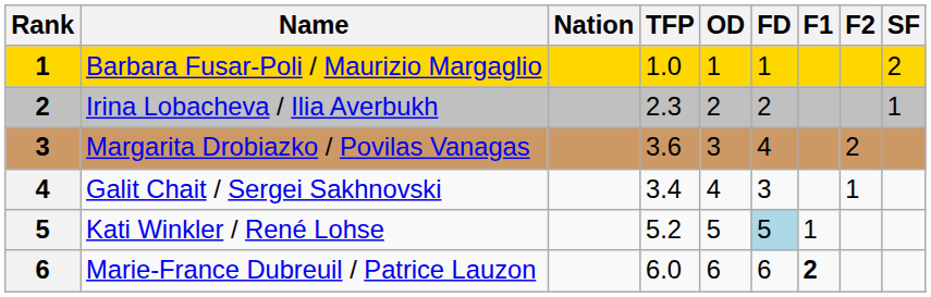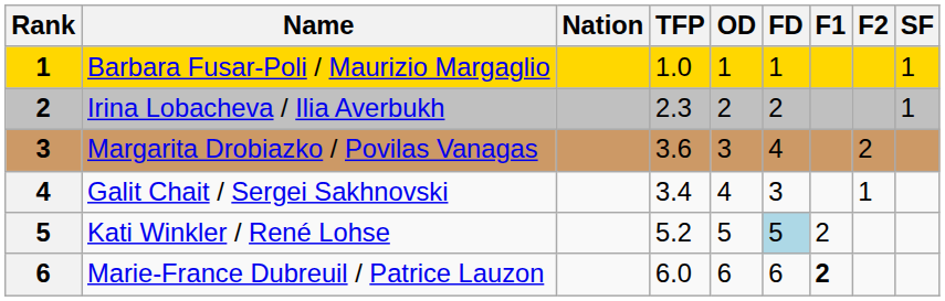 <table class="wikitable">
 <tr>
 <th>Rank</th>
 <th>Name</th>
 <th>Nation</th>
 <th>TFP</th>
 <th>OD</th>
 <th>FD</th>
 <th>F1</th>
 <th>F2</th>
 <th>SF</th>
 </tr>
 <tr bgcolor="gold">
 <td align="center"><strong>1</strong></td>
 <td><a href='#'>Barbara Fusar-Poli</a> / <a href='#'>Maurizio Margaglio</a></td>
 <td></td>
 <td>1.0</td>
 <td>1</td>
 <td>1</td>
 <td></td>
 <td></td>
-<td>2</td>
+<td>1</td>
 </tr>
 <tr bgcolor="silver">
 <td align="center"><strong>2</strong></td>
 <td><a href='#'>Irina Lobacheva</a> / <a href='#'>Ilia Averbukh</a></td>
 <td></td>
 <td>2.3</td>
 <td>2</td>
 <td>2</td>
 <td></td>
 <td></td>
 <td>1</td>
 </tr>
 <tr bgcolor="cc9966">
 <td align="center"><strong>3</strong></td>
 <td><a href='#'>Margarita Drobiazko</a> / <a href='#'>Povilas Vanagas</a></td>
 <td></td>
 <td>3.6</td>
 <td>3</td>
 <td>4</td>
 <td></td>
 <td>2</td>
 <td></td>
 </tr>
 <tr>
 <th>4</th>
 <td><a href='#'>Galit Chait</a> / <a href='#'>Sergei Sakhnovski</a></td>
 <td></td>
 <td>3.4</td>
 <td>4</td>
 <td>3</td>
 <td></td>
 <td>1</td>
 <td></td>
 </tr>
 <tr>
 <th>5</th>
 <td><a href='#'>Kati Winkler</a> / <a href='#'>René Lohse</a></td>
 <td></td>
 <td>5.2</td>
 <td>5</td>
 <td style="background: lightblue;">5</td>
-<td>1</td>
+<td>2</td>
 <td></td>
 <td></td>
 </tr>
 <tr>
 <th>6</th>
 <td><a href='#'>Marie-France Dubreuil</a> / <a href='#'>Patrice Lauzon</a></td>
 <td></td>
 <td>6.0</td>
 <td>6</td>
 <td>6</td>
 <td><strong>2</strong></td>
 <td></td>
 <td></td>
 </tr>
 </table>
